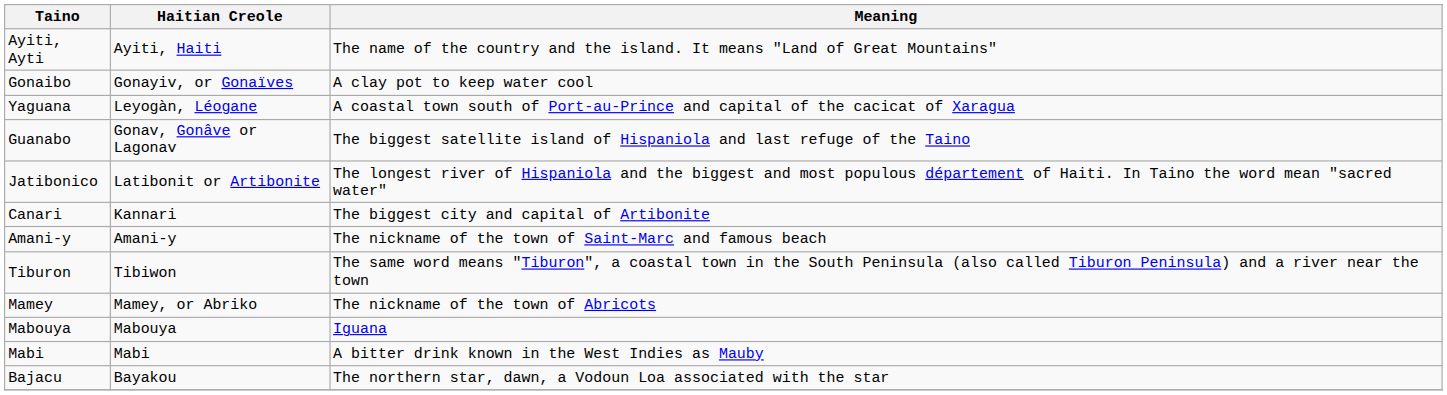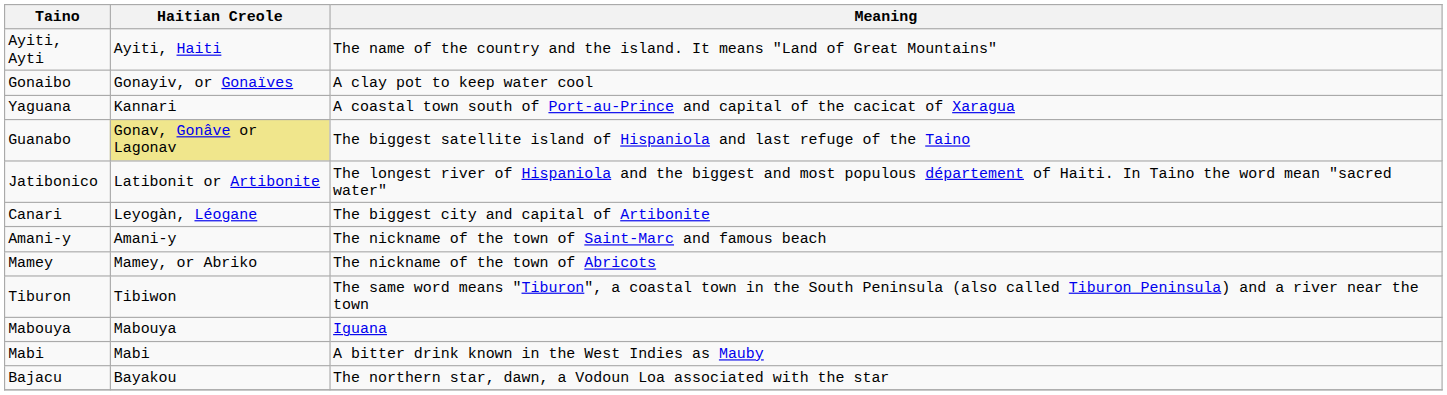 <table class="wikitable">
 <tr>
 <th>Taino</th>
 <th>Haitian Creole</th>
 <th>Meaning</th>
 </tr>
 <tr>
 <td>Ayiti, Ayti</td>
 <td>Ayiti, <a href='#'>Haiti</a></td>
 <td>The name of the country and the island. It means "Land of Great Mountains"</td>
 </tr>
 <tr>
 <td>Gonaibo</td>
 <td>Gonayiv, or <a href='#'>Gonaïves</a></td>
 <td>A clay pot to keep water cool</td>
 </tr>
 <tr>
 <td>Yaguana</td>
-<td>Leyogàn, <a href='#'>Léogane</a></td>
+<td>Kannari</td>
 <td>A coastal town south of <a href='#'>Port-au-Prince</a> and capital of the cacicat of <a href='#'>Xaragua</a></td>
 </tr>
 <tr>
 <td>Guanabo</td>
-<td>Gonav, <a href='#'>Gonâve</a> or Lagonav</td>
+<td style="background: khaki;">Gonav, <a href='#'>Gonâve</a> or Lagonav</td>
 <td>The biggest satellite island of <a href='#'>Hispaniola</a> and last refuge of the <a href='#'>Taino</a></td>
 </tr>
 <tr>
 <td>Jatibonico</td>
 <td>Latibonit or <a href='#'>Artibonite</a></td>
 <td>The longest river of <a href='#'>Hispaniola</a> and the biggest and most populous <a href='#'>département</a> of Haiti. In Taino the word mean "sacred water"</td>
 </tr>
 <tr>
 <td>Canari</td>
-<td>Kannari</td>
+<td>Leyogàn, <a href='#'>Léogane</a></td>
 <td>The biggest city and capital of <a href='#'>Artibonite</a></td>
 </tr>
 <tr>
 <td>Amani-y</td>
 <td>Amani-y</td>
 <td>The nickname of the town of <a href='#'>Saint-Marc</a> and famous beach</td>
 </tr>
 <tr>
+<td>Mamey</td>
+<td>Mamey, or Abriko</td>
+<td>The nickname of the town of <a href='#'>Abricots</a></td>
+</tr>
+<tr>
 <td>Tiburon</td>
 <td>Tibiwon</td>
 <td>The same word means "<a href='#'>Tiburon</a>", a coastal town in the South Peninsula (also called <a href='#'>Tiburon Peninsula</a>) and a river near the town</td>
-</tr>
-<tr>
-<td>Mamey</td>
-<td>Mamey, or Abriko</td>
-<td>The nickname of the town of <a href='#'>Abricots</a></td>
 </tr>
 <tr>
 <td>Mabouya</td>
 <td>Mabouya</td>
 <td><a href='#'>Iguana</a></td>
 </tr>
 <tr>
 <td>Mabi</td>
 <td>Mabi</td>
 <td>A bitter drink known in the West Indies as <a href='#'>Mauby</a></td>
 </tr>
 <tr>
 <td>Bajacu</td>
 <td>Bayakou</td>
 <td>The northern star, dawn, a Vodoun Loa associated with the star </td>
 </tr>
 <tr>
 </tr>
 </table>
